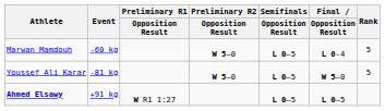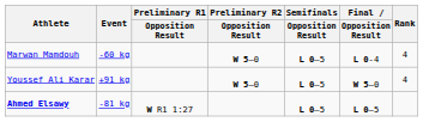 <table class="wikitable" style="font-size:90%;">
 <tr>
 <th rowspan=2>Athlete</th>
 <th rowspan=2>Event</th>
 <th>Preliminary R1</th>
 <th>Preliminary R2</th>
 <th>Semifinals</th>
 <th>Final / </th>
 <th rowspan=2>Rank</th>
 </tr>
 <tr style="font-size:95%">
 <th>Opposition<br>Result</th>
 <th>Opposition<br>Result</th>
 <th>Opposition<br>Result</th>
 <th>Opposition<br>Result</th>
 </tr>
 <tr align=center>
 <td align=left><a href='#'>Marwan Mamdouh</a></td>
 <td align=left><a href='#'>-60 kg</a></td>
 <td></td>
 <td><br><strong>W</strong> <strong>5</strong>–0</td>
 <td><br><strong>L</strong> <strong>0</strong>–5</td>
 <td><br><strong>L</strong> <strong>0</strong>-4</td>
-<td>5</td>
+<td>4</td>
 </tr>
 <tr align=center>
 <td align=left><a href='#'>Youssef Ali Karar</a></td>
-<td align=left><a href='#'>-81 kg</a></td>
+<td align=left><a href='#'>+91 kg</a></td>
 <td></td>
 <td><br><strong>W</strong> <strong>5</strong>–0</td>
 <td><br><strong>L</strong> <strong>0</strong>–5</td>
 <td><br><strong>W</strong> <strong>5</strong>–0</td>
-<td>5</td>
+<td>4</td>
 </tr>
 <tr align=center>
 <td align=left><strong><a href='#'>Ahmed Elsawy</a></strong></td>
-<td align=left><a href='#'>+91 kg</a></td>
+<td align=left><a href='#'>-81 kg</a></td>
 <td><br><strong>W</strong> <strong></strong> R1 1:27</td>
 <td></td>
 <td><br><strong>L</strong> <strong>0</strong>–5</td>
 <td><br><strong>L</strong> <strong>0</strong>–5</td>
 <td></td>
 </tr>
 </table>
